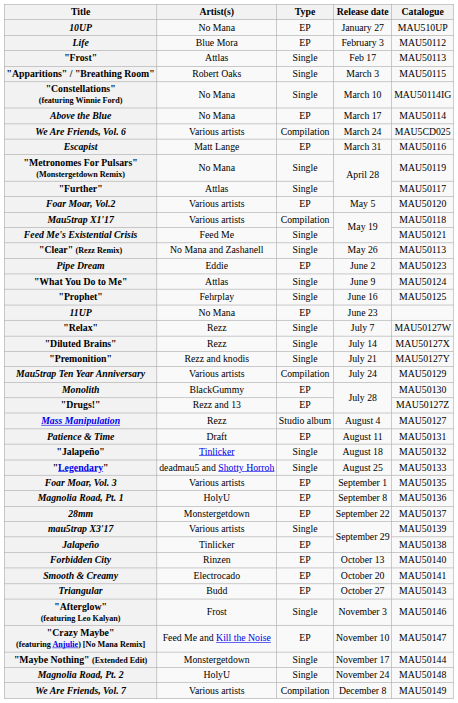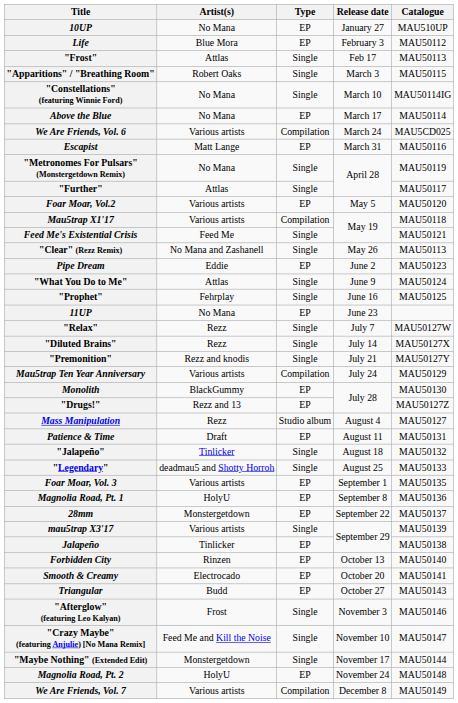 <table class="wikitable sortable plainrowheaders" style="text-align:center;">
 <tr>
 <th>Title</th>
 <th>Artist(s)</th>
 <th>Type</th>
 <th>Release date</th>
 <th>Catalogue</th>
 </tr>
 <tr>
 <th scope="row"><em>10UP</em></th>
 <td>No Mana</td>
 <td>EP</td>
 <td>January 27</td>
 <td>MAU510UP</td>
 </tr>
 <tr>
 <th scope="row"><em>Life</em></th>
 <td>Blue Mora</td>
 <td>EP</td>
 <td>February 3</td>
 <td>MAU50112</td>
 </tr>
 <tr>
 <th scope="row">"Frost"</th>
 <td>Attlas</td>
 <td>Single</td>
 <td>Feb 17</td>
 <td>MAU50113</td>
 </tr>
 <tr>
 <th scope="row">"Apparitions" / "Breathing Room"</th>
 <td>Robert Oaks</td>
 <td>Single</td>
 <td>March 3</td>
 <td>MAU50115</td>
 </tr>
 <tr>
 <th scope="row">"Constellations"<br><small>(featuring Winnie Ford)</small></th>
 <td>No Mana</td>
 <td>Single</td>
 <td>March 10</td>
 <td align="center">MAU50114IG</td>
 </tr>
 <tr>
 <th scope="row"><em>Above the Blue</em></th>
 <td>No Mana</td>
 <td>EP</td>
 <td>March 17</td>
 <td>MAU50114</td>
 </tr>
 <tr>
 <th scope="row"><em>We Are Friends, Vol. 6</em></th>
 <td>Various artists</td>
 <td>Compilation</td>
 <td>March 24</td>
 <td>MAU5CD025</td>
 </tr>
 <tr>
 <th scope="row"><em>Escapist</em></th>
 <td>Matt Lange</td>
 <td>EP</td>
 <td>March 31</td>
 <td>MAU50116</td>
 </tr>
 <tr>
 <th scope="row">"Metronomes For Pulsars"<br><small>(Monstergetdown Remix)</small></th>
 <td>No Mana</td>
 <td>Single</td>
 <td rowspan="2">April 28</td>
 <td>MAU50119</td>
 </tr>
 <tr>
 <th scope="row">"Further"</th>
 <td>Attlas</td>
 <td>Single</td>
 <td>MAU50117</td>
 </tr>
 <tr>
 <th scope="row"><em>Foar Moar, Vol.2</em></th>
 <td>Various artists</td>
 <td>EP</td>
 <td>May 5</td>
 <td>MAU50120</td>
 </tr>
 <tr>
 <th scope="row"><em>Mau5trap X1'17</em></th>
 <td>Various artists</td>
 <td>Compilation</td>
 <td rowspan="2">May 19</td>
 <td>MAU50118</td>
 </tr>
 <tr>
 <th scope="row"><em>Feed Me's Existential Crisis</em></th>
 <td>Feed Me</td>
 <td>Single</td>
 <td>MAU50121</td>
 </tr>
 <tr>
 <th scope="row">"Clear" <small>(Rezz Remix)</small></th>
 <td>No Mana and Zashanell</td>
 <td>Single</td>
 <td>May 26</td>
 <td>MAU50113</td>
 </tr>
 <tr>
 <th scope="row"><em>Pipe Dream</em></th>
 <td>Eddie</td>
 <td>EP</td>
 <td>June 2</td>
 <td>MAU50123</td>
 </tr>
 <tr>
 <th scope="row">"What You Do to Me"</th>
 <td>Attlas</td>
 <td>Single</td>
 <td>June 9</td>
 <td align="center">MAU50124</td>
 </tr>
 <tr>
 <th scope="row">"Prophet"</th>
 <td>Fehrplay</td>
 <td>Single</td>
 <td>June 16</td>
 <td>MAU50125</td>
 </tr>
 <tr>
 <th scope="row"><em>11UP</em></th>
 <td>No Mana</td>
 <td>EP</td>
 <td>June 23</td>
 <td></td>
 </tr>
 <tr>
 <th scope="row">"Relax"</th>
 <td>Rezz</td>
 <td>Single</td>
 <td>July 7</td>
 <td>MAU50127W</td>
 </tr>
 <tr>
 <th scope="row">"Diluted Brains"</th>
 <td>Rezz</td>
 <td>Single</td>
 <td>July 14</td>
 <td>MAU50127X</td>
 </tr>
 <tr>
 <th scope="row">"Premonition"</th>
 <td>Rezz and knodis</td>
 <td>Single</td>
 <td>July 21</td>
 <td>MAU50127Y</td>
 </tr>
 <tr>
 <th scope="row"><em>Mau5trap Ten Year Anniversary</em></th>
 <td>Various artists</td>
 <td>Compilation</td>
 <td>July 24</td>
 <td>MAU50129</td>
 </tr>
 <tr>
 <th scope="row"><em>Monolith</em></th>
 <td>BlackGummy</td>
 <td>EP</td>
 <td rowspan="2">July 28</td>
 <td>MAU50130</td>
 </tr>
 <tr>
 <th scope="row">"Drugs!"</th>
 <td>Rezz and 13</td>
 <td>EP</td>
 <td>MAU50127Z</td>
 </tr>
 <tr>
 <th scope="row"><em><a href='#'>Mass Manipulation</a></em></th>
 <td>Rezz</td>
 <td>Studio album</td>
 <td>August 4</td>
 <td>MAU50127</td>
 </tr>
 <tr>
 <th scope="row"><em>Patience & Time</em></th>
 <td>Draft</td>
 <td>EP</td>
 <td>August 11</td>
 <td>MAU50131</td>
 </tr>
 <tr>
 <th scope="row">"Jalapeño"</th>
 <td><a href='#'>Tinlicker</a></td>
 <td>Single</td>
 <td>August 18</td>
 <td>MAU50132</td>
 </tr>
 <tr>
 <th scope="row">"<a href='#'>Legendary</a>"</th>
 <td>deadmau5 and <a href='#'>Shotty Horroh</a></td>
 <td>Single</td>
 <td>August 25</td>
 <td>MAU50133</td>
 </tr>
 <tr>
 <th scope="row"><em>Foar Moar, Vol. 3</em></th>
 <td>Various artists</td>
 <td>EP</td>
 <td>September 1</td>
 <td>MAU50135</td>
 </tr>
 <tr>
 <th scope="row"><em>Magnolia Road, Pt. 1</em></th>
 <td>HolyU</td>
 <td>EP</td>
 <td>September 8</td>
 <td>MAU50136</td>
 </tr>
 <tr>
 <th scope="row"><em>28mm</em></th>
 <td>Monstergetdown</td>
 <td>EP</td>
 <td>September 22</td>
 <td>MAU50137</td>
 </tr>
 <tr>
 <th scope="row"><em>mau5trap X3'17</em></th>
 <td>Various artists</td>
 <td>Single</td>
 <td rowspan="2">September 29</td>
 <td>MAU50139</td>
 </tr>
 <tr>
 <th scope="row"><em>Jalapeño</em></th>
 <td>Tinlicker</td>
 <td>EP</td>
 <td>MAU50138</td>
 </tr>
 <tr>
 <th scope="row"><em>Forbidden City</em></th>
 <td>Rinzen</td>
 <td>EP</td>
 <td>October 13</td>
 <td>MAU50140</td>
 </tr>
 <tr>
 <th scope="row"><em>Smooth & Creamy</em></th>
 <td>Electrocado</td>
 <td>EP</td>
 <td>October 20</td>
 <td>MAU50141</td>
 </tr>
 <tr>
 <th scope="row"><em>Triangular</em></th>
 <td>Budd</td>
 <td>EP</td>
 <td>October 27</td>
 <td>MAU50143</td>
 </tr>
 <tr>
 <th scope="row">"Afterglow"<br><small>(featuring Leo Kalyan)</small></th>
 <td>Frost</td>
 <td>Single</td>
 <td>November 3</td>
 <td>MAU50146</td>
 </tr>
 <tr>
 <th scope="row">"Crazy Maybe"<br><small>(featuring <a href='#'>Anjulie</a>) [No Mana Remix]</small></th>
 <td>Feed Me and <a href='#'>Kill the Noise</a></td>
-<td>EP</td>
+<td>Single</td>
 <td>November 10</td>
 <td>MAU50147</td>
 </tr>
 <tr>
 <th scope="row">"Maybe Nothing" <small>(Extended Edit)</small></th>
 <td>Monstergetdown</td>
 <td>Single</td>
 <td>November 17</td>
 <td>MAU50144</td>
 </tr>
 <tr>
 <th scope="row"><em>Magnolia Road, Pt. 2</em></th>
 <td>HolyU</td>
-<td>Single</td>
+<td>EP</td>
 <td>November 24</td>
 <td>MAU50148</td>
 </tr>
 <tr>
 <th scope="row"><em>We Are Friends, Vol. 7</em></th>
 <td>Various artists</td>
 <td>Compilation</td>
 <td>December 8</td>
 <td>MAU50149</td>
 </tr>
 </table>
